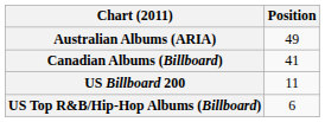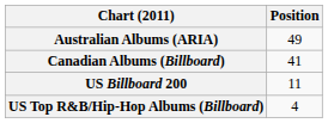 <table class="wikitable sortable plainrowheaders" style="text-align:center">
 <tr>
 <th scope="col">Chart (2011)</th>
 <th scope="col">Position</th>
 </tr>
 <tr>
 <th scope="row">Australian Albums (ARIA)</th>
 <td>49</td>
 </tr>
 <tr>
 <th scope="row">Canadian Albums (<em>Billboard</em>)</th>
 <td>41</td>
 </tr>
 <tr>
 <th scope="row">US <em>Billboard</em> 200</th>
 <td>11</td>
 </tr>
 <tr>
 <th scope="row">US Top R&B/Hip-Hop Albums (<em>Billboard</em>)</th>
-<td>6</td>
+<td>4</td>
 </tr>
 </table>
